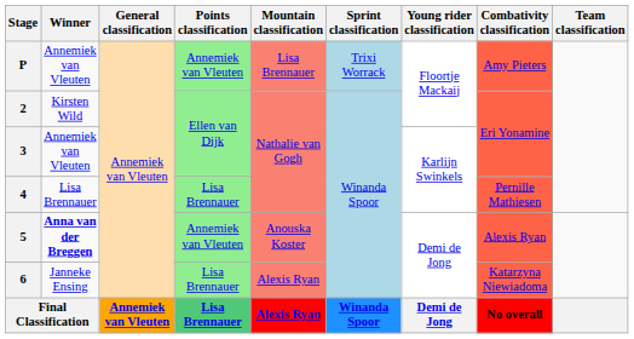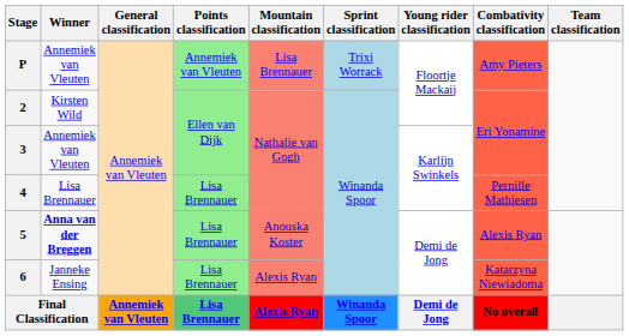 <table class="wikitable" style="text-align: center; font-size:86%;">
 <tr style="background-color: #efefef;">
 <th width="1%">Stage</th>
 <th width="7%">Winner</th>
 <th width="7%">General classification<br></th>
 <th width="7%">Points classification<br></th>
 <th width="7%">Mountain classification<br></th>
 <th width="7%">Sprint classification<br></th>
 <th width="7%">Young rider classification<br></th>
 <th width="7%">Combativity classification<br></th>
 <th width="7%">Team classification<br></th>
 </tr>
 <tr>
 <th>P</th>
 <td><a href='#'>Annemiek van Vleuten</a></td>
 <td style="background:navajowhite;" rowspan=6><a href='#'>Annemiek van Vleuten</a></td>
 <td style="background:lightgreen;" rowspan=1><a href='#'>Annemiek van Vleuten</a></td>
 <td style="background:salmon;" rowspan=1><a href='#'>Lisa Brennauer</a></td>
 <td style="background:lightblue;" rowspan=1><a href='#'>Trixi Worrack</a></td>
 <td style="background:white;" rowspan=2><a href='#'>Floortje Mackaij</a></td>
 <td style="background:tomato;" rowspan=1><a href='#'>Amy Pieters</a></td>
 <td rowspan=4></td>
 </tr>
 <tr>
 <th>2</th>
 <td><a href='#'>Kirsten Wild</a></td>
 <td style="background:lightgreen;" rowspan=2><a href='#'>Ellen van Dijk</a></td>
 <td style="background:salmon;" rowspan=3><a href='#'>Nathalie van Gogh</a></td>
 <td style="background:lightblue;" rowspan=5><a href='#'>Winanda Spoor</a></td>
 <td style="background:tomato;" rowspan=2><a href='#'>Eri Yonamine</a></td>
 </tr>
 <tr>
 <th>3</th>
 <td><a href='#'>Annemiek van Vleuten</a></td>
 <td style="background:white;" rowspan=2><a href='#'>Karlijn Swinkels</a></td>
 </tr>
 <tr>
 <th>4</th>
 <td><a href='#'>Lisa Brennauer</a></td>
 <td style="background:lightgreen;" rowspan=1><a href='#'>Lisa Brennauer</a></td>
 <td style="background:tomato;" rowspan=1><a href='#'>Pernille Mathiesen</a></td>
 </tr>
 <tr>
 <th>5</th>
 <td><strong><a href='#'>Anna van der Breggen</a></strong></td>
-<td style="background:lightgreen;" rowspan=1><a href='#'>Annemiek van Vleuten</a></td>
+<td style="background:lightgreen;" rowspan=1><a href='#'>Lisa Brennauer</a></td>
 <td style="background:salmon;" rowspan=1><a href='#'>Anouska Koster</a></td>
 <td style="background:white;" rowspan=2><a href='#'>Demi de Jong</a></td>
 <td style="background:tomato;" rowspan=1><a href='#'>Alexis Ryan</a></td>
 <td rowspan=2></td>
 </tr>
 <tr>
 <th>6</th>
 <td><a href='#'>Janneke Ensing</a></td>
 <td style="background:lightgreen;" rowspan=1><a href='#'>Lisa Brennauer</a></td>
 <td style="background:salmon;" rowspan=1><a href='#'>Alexis Ryan</a></td>
 <td style="background:tomato;" rowspan=1><a href='#'>Katarzyna Niewiadoma</a></td>
 </tr>
 <tr>
 <th colspan=2><strong>Final Classification</strong></th>
 <th style="background:orange;"><a href='#'>Annemiek van Vleuten</a></th>
 <th style="background:#50c878;"><a href='#'>Lisa Brennauer</a></th>
 <th style="background:red;"><a href='#'>Alexis Ryan</a></th>
 <th style="background:dodgerblue;"><a href='#'>Winanda Spoor</a></th>
 <th style="background:offwhite;"><a href='#'>Demi de Jong</a></th>
 <th style="background:red;">No overall</th>
 <th colspan=1></th>
 </tr>
 </table>
